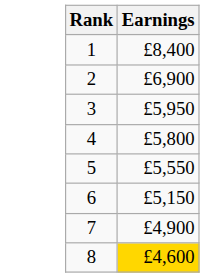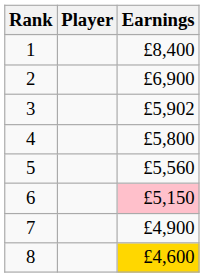 <table class="wikitable" style="float:right; text-align:right; margin-left:1em">
 <tr>
 <th>Rank</th>
+<th>Player</th>
 <th>Earnings</th>
 </tr>
 <tr>
 <td align=center>1</td>
+<td style="text-align:left"></td>
 <td>£8,400</td>
 </tr>
 <tr>
 <td align=center>2</td>
+<td style="text-align:left"></td>
 <td>£6,900</td>
 </tr>
 <tr>
 <td align=center>3</td>
-<td>£5,950</td>
+<td style="text-align:left"></td>
+<td>£5,902</td>
 </tr>
 <tr>
 <td align=center>4</td>
+<td style="text-align:left"></td>
 <td>£5,800</td>
 </tr>
 <tr>
 <td align=center>5</td>
-<td>£5,550</td>
+<td style="text-align:left"></td>
+<td>£5,560</td>
 </tr>
 <tr>
 <td align=center>6</td>
-<td>£5,150</td>
+<td style="text-align:left"></td>
+<td style="background: pink;">£5,150</td>
 </tr>
 <tr>
 <td align=center>7</td>
+<td style="text-align:left"></td>
 <td>£4,900</td>
 </tr>
 <tr>
 <td align=center>8</td>
+<td style="text-align:left"></td>
 <td style="background: gold;">£4,600</td>
 </tr>
 </table>
